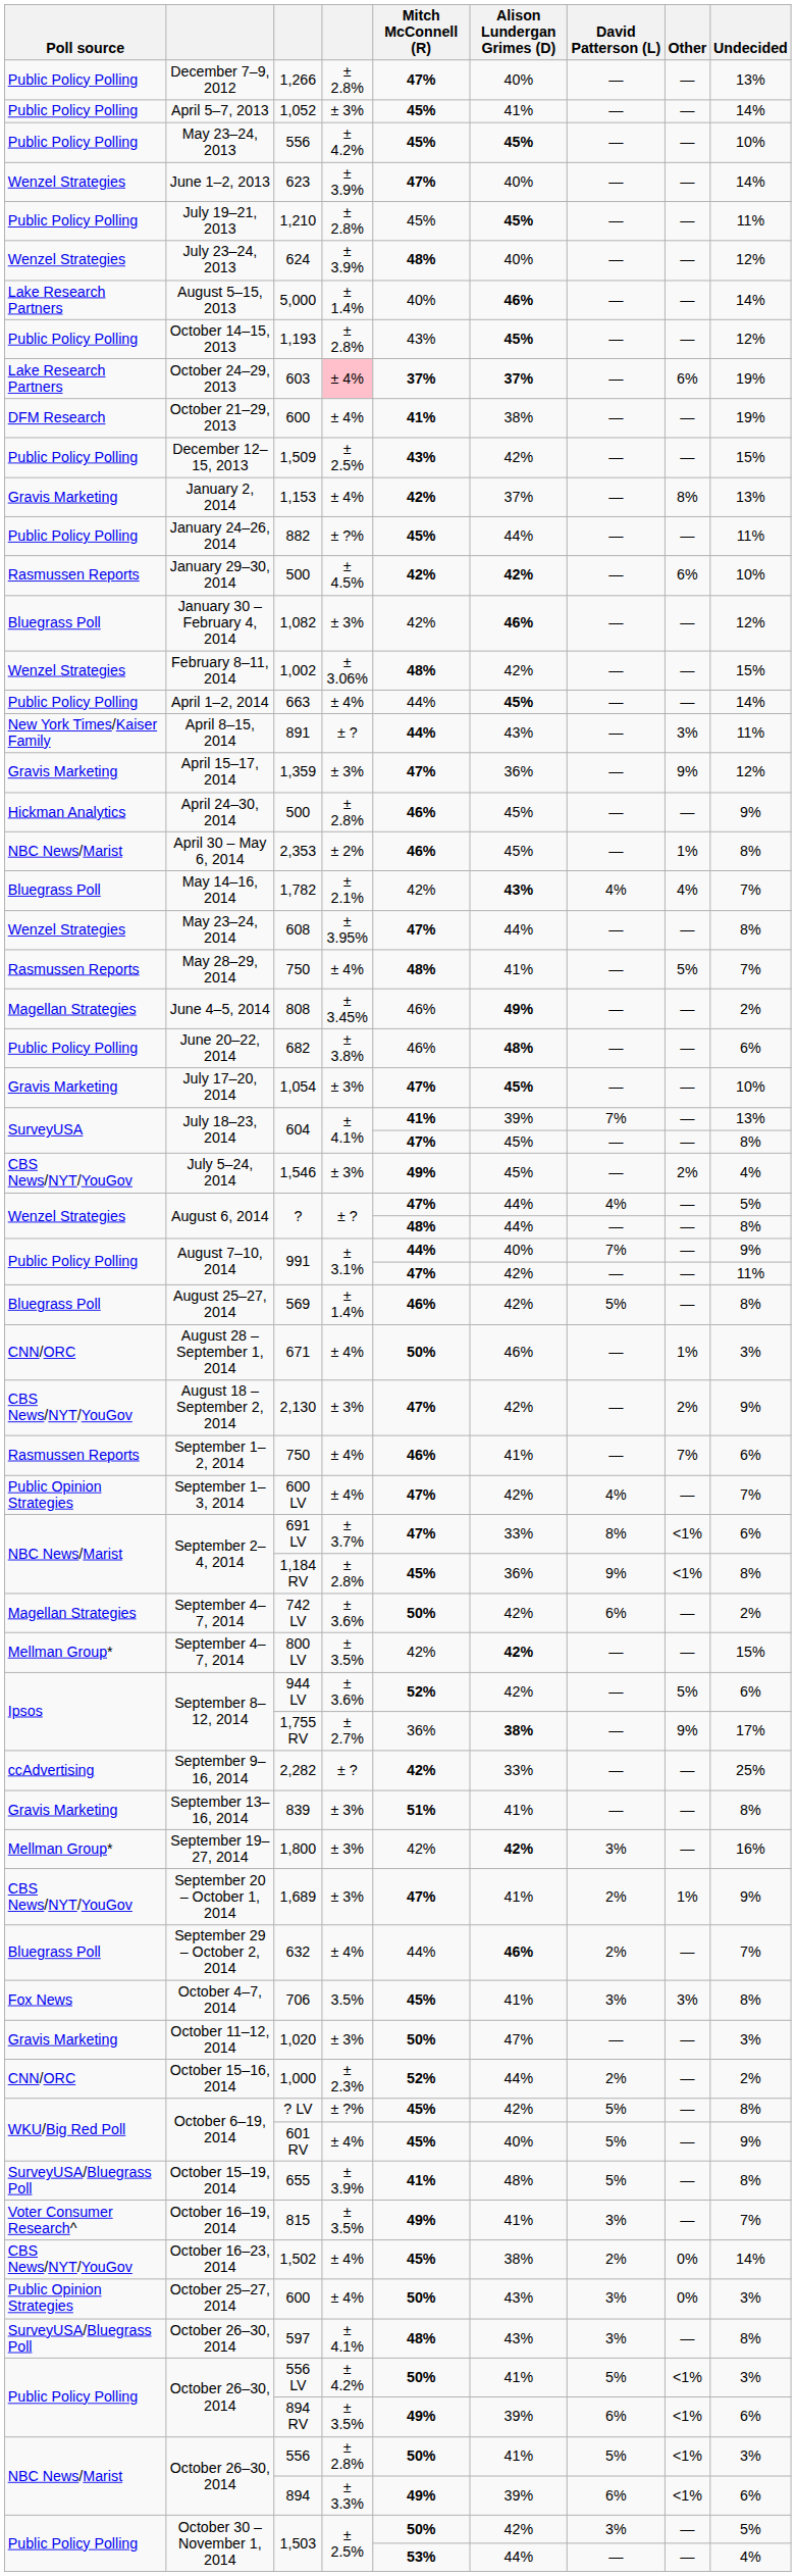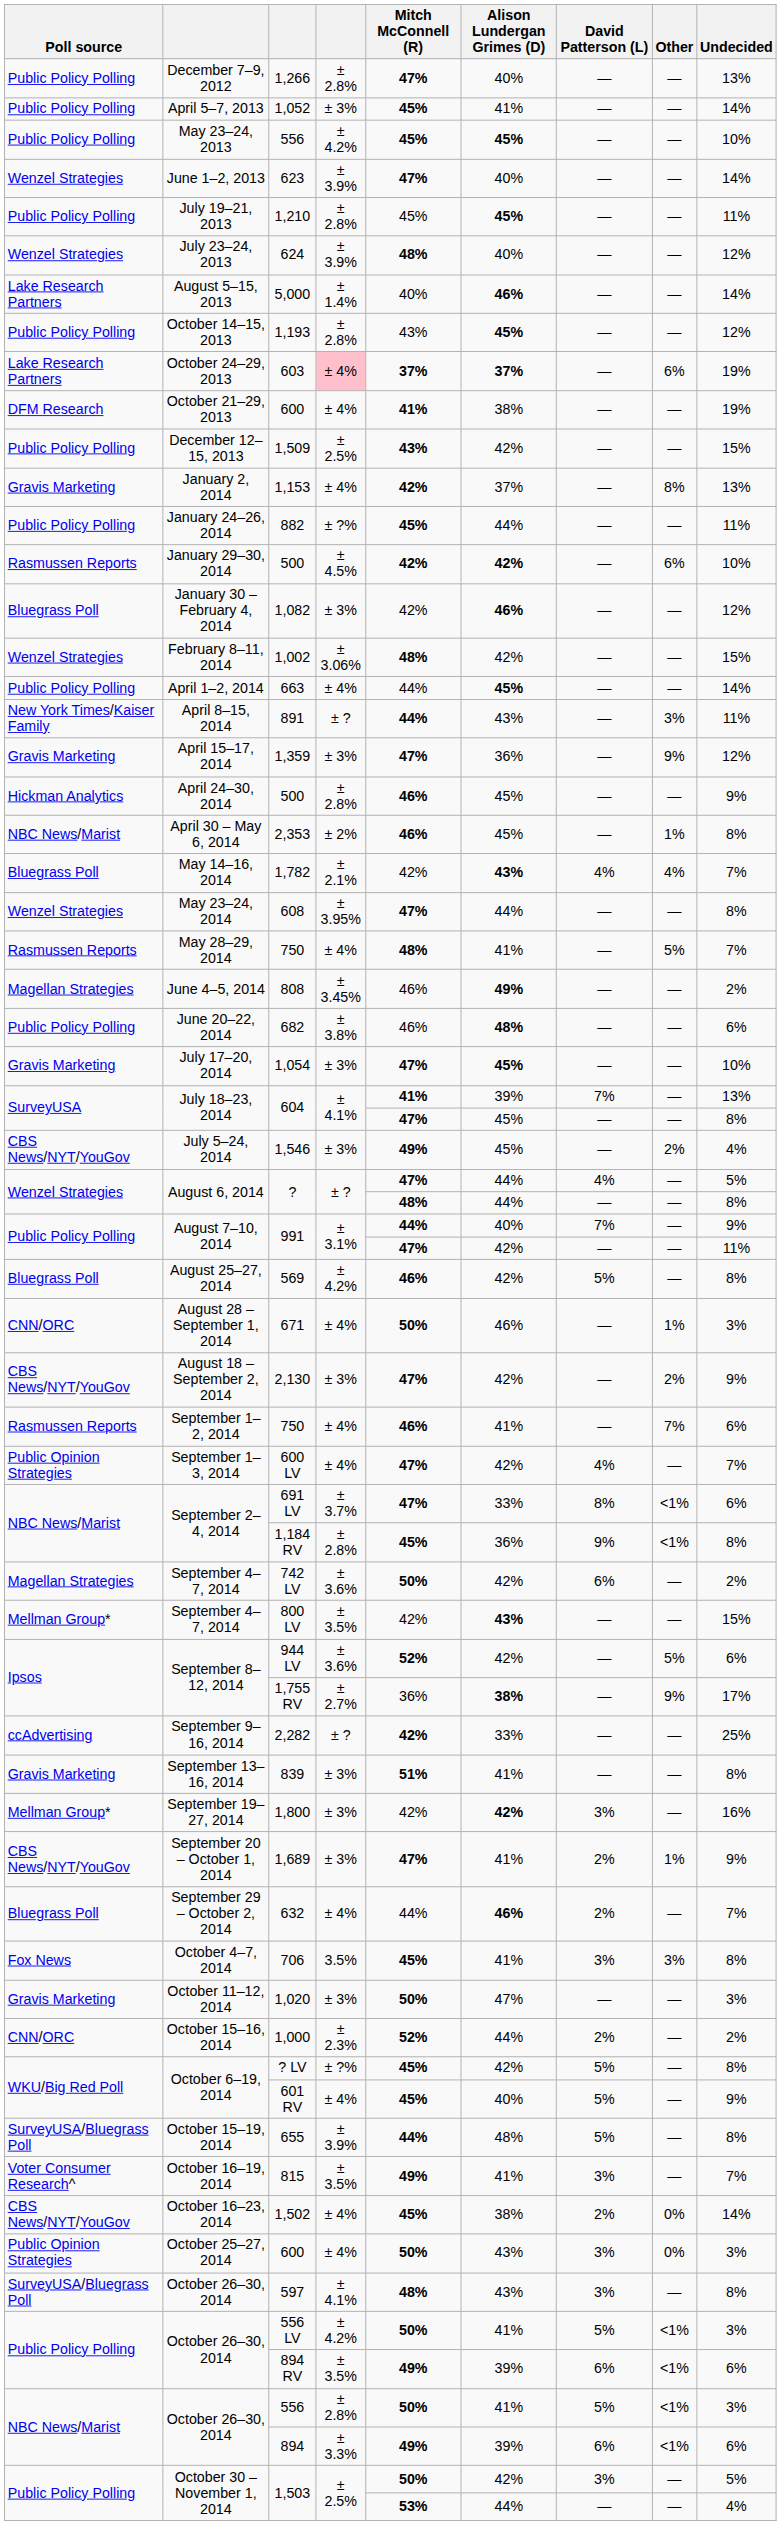 <table class="wikitable" style="text-align:center">
 <tr valign= bottom>
 <th>Poll source</th>
 <th></th>
 <th></th>
 <th></th>
 <th style="width:100px;">Mitch<br>McConnell (R)</th>
 <th style="width:100px;">Alison<br>Lundergan<br>Grimes (D)</th>
 <th style="width:100px;">David<br>Patterson (L)</th>
 <th>Other</th>
 <th>Undecided</th>
 </tr>
 <tr>
 <td align=left><a href='#'>Public Policy Polling</a></td>
 <td>December 7–9, 2012</td>
 <td>1,266</td>
 <td>± 2.8%</td>
 <td><strong>47%</strong></td>
 <td>40%</td>
 <td>—</td>
 <td>—</td>
 <td>13%</td>
 </tr>
 <tr>
 <td align=left><a href='#'>Public Policy Polling</a></td>
 <td>April 5–7, 2013</td>
 <td>1,052</td>
 <td>± 3%</td>
 <td><strong>45%</strong></td>
 <td>41%</td>
 <td>—</td>
 <td>—</td>
 <td>14%</td>
 </tr>
 <tr>
 <td align=left><a href='#'>Public Policy Polling</a></td>
 <td>May 23–24, 2013</td>
 <td>556</td>
 <td>± 4.2%</td>
 <td><strong>45%</strong></td>
 <td><strong>45%</strong></td>
 <td>—</td>
 <td>—</td>
 <td>10%</td>
 </tr>
 <tr>
 <td align=left><a href='#'>Wenzel Strategies</a></td>
 <td>June 1–2, 2013</td>
 <td>623</td>
 <td>± 3.9%</td>
 <td><strong>47%</strong></td>
 <td>40%</td>
 <td>—</td>
 <td>—</td>
 <td>14%</td>
 </tr>
 <tr>
 <td align=left><a href='#'>Public Policy Polling</a></td>
 <td>July 19–21, 2013</td>
 <td>1,210</td>
 <td>± 2.8%</td>
 <td>45%</td>
 <td><strong>45%</strong></td>
 <td>—</td>
 <td>—</td>
 <td>11%</td>
 </tr>
 <tr>
 <td align=left><a href='#'>Wenzel Strategies</a></td>
 <td>July 23–24, 2013</td>
 <td>624</td>
 <td>± 3.9%</td>
 <td><strong>48%</strong></td>
 <td>40%</td>
 <td>—</td>
 <td>—</td>
 <td>12%</td>
 </tr>
 <tr>
 <td align=left><a href='#'>Lake Research Partners</a></td>
 <td>August 5–15, 2013</td>
 <td>5,000</td>
 <td>± 1.4%</td>
 <td>40%</td>
 <td><strong>46%</strong></td>
 <td>—</td>
 <td>—</td>
 <td>14%</td>
 </tr>
 <tr>
 <td align=left><a href='#'>Public Policy Polling</a></td>
 <td>October 14–15, 2013</td>
 <td>1,193</td>
 <td>± 2.8%</td>
 <td>43%</td>
 <td><strong>45%</strong></td>
 <td>—</td>
 <td>—</td>
 <td>12%</td>
 </tr>
 <tr>
 <td align=left><a href='#'>Lake Research Partners</a></td>
 <td>October 24–29, 2013</td>
 <td>603</td>
 <td style="background: pink;">± 4%</td>
 <td><strong>37%</strong></td>
 <td><strong>37%</strong></td>
 <td>—</td>
 <td>6%</td>
 <td>19%</td>
 </tr>
 <tr>
 <td align=left><a href='#'>DFM Research</a></td>
 <td>October 21–29, 2013</td>
 <td>600</td>
 <td>± 4%</td>
 <td><strong>41%</strong></td>
 <td>38%</td>
 <td>—</td>
 <td>—</td>
 <td>19%</td>
 </tr>
 <tr>
 <td align=left><a href='#'>Public Policy Polling</a></td>
 <td>December 12–15, 2013</td>
 <td>1,509</td>
 <td>± 2.5%</td>
 <td><strong>43%</strong></td>
 <td>42%</td>
 <td>—</td>
 <td>—</td>
 <td>15%</td>
 </tr>
 <tr>
 <td align=left><a href='#'>Gravis Marketing</a></td>
 <td>January 2, 2014</td>
 <td>1,153</td>
 <td>± 4%</td>
 <td><strong>42%</strong></td>
 <td>37%</td>
 <td>—</td>
 <td>8%</td>
 <td>13%</td>
 </tr>
 <tr>
 <td align=left><a href='#'>Public Policy Polling</a></td>
 <td>January 24–26, 2014</td>
 <td>882</td>
 <td>± ?%</td>
 <td><strong>45%</strong></td>
 <td>44%</td>
 <td>—</td>
 <td>—</td>
 <td>11%</td>
 </tr>
 <tr>
 <td align=left><a href='#'>Rasmussen Reports</a></td>
 <td>January 29–30, 2014</td>
 <td>500</td>
 <td>± 4.5%</td>
 <td><strong>42%</strong></td>
 <td><strong>42%</strong></td>
 <td>—</td>
 <td>6%</td>
 <td>10%</td>
 </tr>
 <tr>
 <td align=left><a href='#'>Bluegrass Poll</a></td>
 <td>January 30 – February 4, 2014</td>
 <td>1,082</td>
 <td>± 3%</td>
 <td>42%</td>
 <td><strong>46%</strong></td>
 <td>—</td>
 <td>—</td>
 <td>12%</td>
 </tr>
 <tr>
 <td align=left><a href='#'>Wenzel Strategies</a></td>
 <td>February 8–11, 2014</td>
 <td>1,002</td>
 <td>± 3.06%</td>
 <td><strong>48%</strong></td>
 <td>42%</td>
 <td>—</td>
 <td>—</td>
 <td>15%</td>
 </tr>
 <tr>
 <td align=left><a href='#'>Public Policy Polling</a></td>
 <td>April 1–2, 2014</td>
 <td>663</td>
 <td>± 4%</td>
 <td>44%</td>
 <td><strong>45%</strong></td>
 <td>—</td>
 <td>—</td>
 <td>14%</td>
 </tr>
 <tr>
 <td align=left><a href='#'>New York Times</a>/<a href='#'>Kaiser Family</a></td>
 <td>April 8–15, 2014</td>
 <td>891</td>
 <td>± ?</td>
 <td><strong>44%</strong></td>
 <td>43%</td>
 <td>—</td>
 <td>3%</td>
 <td>11%</td>
 </tr>
 <tr>
 <td align=left><a href='#'>Gravis Marketing</a></td>
 <td>April 15–17, 2014</td>
 <td>1,359</td>
 <td>± 3%</td>
 <td><strong>47%</strong></td>
 <td>36%</td>
 <td>—</td>
 <td>9%</td>
 <td>12%</td>
 </tr>
 <tr>
 <td align=left><a href='#'>Hickman Analytics</a></td>
 <td>April 24–30, 2014</td>
 <td>500</td>
 <td>± 2.8%</td>
 <td><strong>46%</strong></td>
 <td>45%</td>
 <td>—</td>
 <td>—</td>
 <td>9%</td>
 </tr>
 <tr>
 <td align=left><a href='#'>NBC News</a>/<a href='#'>Marist</a></td>
 <td>April 30 – May 6, 2014</td>
 <td>2,353</td>
 <td>± 2%</td>
 <td><strong>46%</strong></td>
 <td>45%</td>
 <td>—</td>
 <td>1%</td>
 <td>8%</td>
 </tr>
 <tr>
 <td align=left><a href='#'>Bluegrass Poll</a></td>
 <td>May 14–16, 2014</td>
 <td>1,782</td>
 <td>± 2.1%</td>
 <td>42%</td>
 <td><strong>43%</strong></td>
 <td>4%</td>
 <td>4%</td>
 <td>7%</td>
 </tr>
 <tr>
 <td align=left><a href='#'>Wenzel Strategies</a></td>
 <td>May 23–24, 2014</td>
 <td>608</td>
 <td>± 3.95%</td>
 <td><strong>47%</strong></td>
 <td>44%</td>
 <td>—</td>
 <td>—</td>
 <td>8%</td>
 </tr>
 <tr>
 <td align=left><a href='#'>Rasmussen Reports</a></td>
 <td>May 28–29, 2014</td>
 <td>750</td>
 <td>± 4%</td>
 <td><strong>48%</strong></td>
 <td>41%</td>
 <td>—</td>
 <td>5%</td>
 <td>7%</td>
 </tr>
 <tr>
 <td align=left><a href='#'>Magellan Strategies</a></td>
 <td>June 4–5, 2014</td>
 <td>808</td>
 <td>± 3.45%</td>
 <td>46%</td>
 <td><strong>49%</strong></td>
 <td>—</td>
 <td>—</td>
 <td>2%</td>
 </tr>
 <tr>
 <td align=left><a href='#'>Public Policy Polling</a></td>
 <td>June 20–22, 2014</td>
 <td>682</td>
 <td>± 3.8%</td>
 <td>46%</td>
 <td><strong>48%</strong></td>
 <td>—</td>
 <td>—</td>
 <td>6%</td>
 </tr>
 <tr>
 <td align=left><a href='#'>Gravis Marketing</a></td>
 <td>July 17–20, 2014</td>
 <td>1,054</td>
 <td>± 3%</td>
 <td><strong>47%</strong></td>
 <td><strong>45%</strong></td>
 <td>—</td>
 <td>—</td>
 <td>10%</td>
 </tr>
 <tr>
 <td align=left rowspan=2><a href='#'>SurveyUSA</a></td>
 <td rowspan=2>July 18–23, 2014</td>
 <td rowspan=2>604</td>
 <td rowspan=2>± 4.1%</td>
 <td><strong>41%</strong></td>
 <td>39%</td>
 <td>7%</td>
 <td>—</td>
 <td>13%</td>
 </tr>
 <tr>
 <td><strong>47%</strong></td>
 <td>45%</td>
 <td>—</td>
 <td>—</td>
 <td>8%</td>
 </tr>
 <tr>
 <td align=left><a href='#'>CBS News</a>/<a href='#'>NYT</a>/<a href='#'>YouGov</a></td>
 <td>July 5–24, 2014</td>
 <td>1,546</td>
 <td>± 3%</td>
 <td><strong>49%</strong></td>
 <td>45%</td>
 <td>—</td>
 <td>2%</td>
 <td>4%</td>
 </tr>
 <tr>
 <td align=left rowspan=2><a href='#'>Wenzel Strategies</a></td>
 <td rowspan=2>August 6, 2014</td>
 <td rowspan=2>?</td>
 <td rowspan=2>± ?</td>
 <td><strong>47%</strong></td>
 <td>44%</td>
 <td>4%</td>
 <td>—</td>
 <td>5%</td>
 </tr>
 <tr>
 <td><strong>48%</strong></td>
 <td>44%</td>
 <td>—</td>
 <td>—</td>
 <td>8%</td>
 </tr>
 <tr>
 <td align=left rowspan=2><a href='#'>Public Policy Polling</a></td>
 <td rowspan=2>August 7–10, 2014</td>
 <td rowspan=2>991</td>
 <td rowspan=2>± 3.1%</td>
 <td><strong>44%</strong></td>
 <td>40%</td>
 <td>7%</td>
 <td>—</td>
 <td>9%</td>
 </tr>
 <tr>
 <td><strong>47%</strong></td>
 <td>42%</td>
 <td>—</td>
 <td>—</td>
 <td>11%</td>
 </tr>
 <tr>
 <td align=left><a href='#'>Bluegrass Poll</a></td>
 <td>August 25–27, 2014</td>
 <td>569</td>
-<td>± 1.4%</td>
+<td>± 4.2%</td>
 <td><strong>46%</strong></td>
 <td>42%</td>
 <td>5%</td>
 <td>—</td>
 <td>8%</td>
 </tr>
 <tr>
 <td align=left><a href='#'>CNN</a>/<a href='#'>ORC</a></td>
 <td>August 28 – September 1, 2014</td>
 <td>671</td>
 <td>± 4%</td>
 <td><strong>50%</strong></td>
 <td>46%</td>
 <td>—</td>
 <td>1%</td>
 <td>3%</td>
 </tr>
 <tr>
 <td align=left><a href='#'>CBS News</a>/<a href='#'>NYT</a>/<a href='#'>YouGov</a></td>
 <td>August 18 – September 2, 2014</td>
 <td>2,130</td>
 <td>± 3%</td>
 <td><strong>47%</strong></td>
 <td>42%</td>
 <td>—</td>
 <td>2%</td>
 <td>9%</td>
 </tr>
 <tr>
 <td align=left><a href='#'>Rasmussen Reports</a></td>
 <td>September 1–2, 2014</td>
 <td>750</td>
 <td>± 4%</td>
 <td><strong>46%</strong></td>
 <td>41%</td>
 <td>—</td>
 <td>7%</td>
 <td>6%</td>
 </tr>
 <tr>
 <td align=left><a href='#'>Public Opinion Strategies</a></td>
 <td>September 1–3, 2014</td>
 <td>600 LV</td>
 <td>± 4%</td>
 <td><strong>47%</strong></td>
 <td>42%</td>
 <td>4%</td>
 <td>—</td>
 <td>7%</td>
 </tr>
 <tr>
 <td align=left rowspan=2><a href='#'>NBC News</a>/<a href='#'>Marist</a></td>
 <td rowspan=2>September 2–4, 2014</td>
 <td>691 LV</td>
 <td>± 3.7%</td>
 <td><strong>47%</strong></td>
 <td>33%</td>
 <td>8%</td>
 <td><1%</td>
 <td>6%</td>
 </tr>
 <tr>
 <td>1,184 RV</td>
 <td>± 2.8%</td>
 <td><strong>45%</strong></td>
 <td>36%</td>
 <td>9%</td>
 <td><1%</td>
 <td>8%</td>
 </tr>
 <tr>
 <td align=left><a href='#'>Magellan Strategies</a></td>
 <td>September 4–7, 2014</td>
 <td>742 LV</td>
 <td>± 3.6%</td>
 <td><strong>50%</strong></td>
 <td>42%</td>
 <td>6%</td>
 <td>—</td>
 <td>2%</td>
 </tr>
 <tr>
 <td align=left><a href='#'>Mellman Group</a>*</td>
 <td>September 4–7, 2014</td>
 <td>800 LV</td>
 <td>± 3.5%</td>
 <td>42%</td>
-<td><strong>42%</strong></td>
+<td><strong>43%</strong></td>
 <td>—</td>
 <td>—</td>
 <td>15%</td>
 </tr>
 <tr>
 <td align=left rowspan=2><a href='#'>Ipsos</a></td>
 <td rowspan=2>September 8–12, 2014</td>
 <td>944 LV</td>
 <td>± 3.6%</td>
 <td><strong>52%</strong></td>
 <td>42%</td>
 <td>—</td>
 <td>5%</td>
 <td>6%</td>
 </tr>
 <tr>
 <td>1,755 RV</td>
 <td>± 2.7%</td>
 <td>36%</td>
 <td><strong>38%</strong></td>
 <td>—</td>
 <td>9%</td>
 <td>17%</td>
 </tr>
 <tr>
 <td align=left><a href='#'>ccAdvertising</a></td>
 <td>September 9–16, 2014</td>
 <td>2,282</td>
 <td>± ?</td>
 <td><strong>42%</strong></td>
 <td>33%</td>
 <td>—</td>
 <td>—</td>
 <td>25%</td>
 </tr>
 <tr>
 <td align=left><a href='#'>Gravis Marketing</a></td>
 <td>September 13–16, 2014</td>
 <td>839</td>
 <td>± 3%</td>
 <td><strong>51%</strong></td>
 <td>41%</td>
 <td>—</td>
 <td>—</td>
 <td>8%</td>
 </tr>
 <tr>
 <td align=left><a href='#'>Mellman Group</a>*</td>
 <td>September 19–27, 2014</td>
 <td>1,800</td>
 <td>± 3%</td>
 <td>42%</td>
 <td><strong>42%</strong></td>
 <td>3%</td>
 <td>—</td>
 <td>16%</td>
 </tr>
 <tr>
 <td align=left><a href='#'>CBS News</a>/<a href='#'>NYT</a>/<a href='#'>YouGov</a></td>
 <td>September 20 – October 1, 2014</td>
 <td>1,689</td>
 <td>± 3%</td>
 <td><strong>47%</strong></td>
 <td>41%</td>
 <td>2%</td>
 <td>1%</td>
 <td>9%</td>
 </tr>
 <tr>
 <td align=left><a href='#'>Bluegrass Poll</a></td>
 <td>September 29 – October 2, 2014</td>
 <td>632</td>
 <td>± 4%</td>
 <td>44%</td>
 <td><strong>46%</strong></td>
 <td>2%</td>
 <td>—</td>
 <td>7%</td>
 </tr>
 <tr>
 <td align=left><a href='#'>Fox News</a></td>
 <td>October 4–7, 2014</td>
 <td>706</td>
 <td>3.5%</td>
 <td><strong>45%</strong></td>
 <td>41%</td>
 <td>3%</td>
 <td>3%</td>
 <td>8%</td>
 </tr>
 <tr>
 <td align=left><a href='#'>Gravis Marketing</a></td>
 <td>October 11–12, 2014</td>
 <td>1,020</td>
 <td>± 3%</td>
 <td><strong>50%</strong></td>
 <td>47%</td>
 <td>—</td>
 <td>—</td>
 <td>3%</td>
 </tr>
 <tr>
 <td align=left><a href='#'>CNN</a>/<a href='#'>ORC</a></td>
 <td>October 15–16, 2014</td>
 <td>1,000</td>
 <td>± 2.3%</td>
 <td><strong>52%</strong></td>
 <td>44%</td>
 <td>2%</td>
 <td>—</td>
 <td>2%</td>
 </tr>
 <tr>
 <td align=left rowspan=2><a href='#'>WKU</a>/<a href='#'>Big Red Poll</a></td>
 <td rowspan=2>October 6–19, 2014</td>
 <td>? LV</td>
 <td>± ?%</td>
 <td><strong>45%</strong></td>
 <td>42%</td>
 <td>5%</td>
 <td>—</td>
 <td>8%</td>
 </tr>
 <tr>
 <td>601 RV</td>
 <td>± 4%</td>
 <td><strong>45%</strong></td>
 <td>40%</td>
 <td>5%</td>
 <td>—</td>
 <td>9%</td>
 </tr>
 <tr>
 <td align=left><a href='#'>SurveyUSA</a>/<a href='#'>Bluegrass Poll</a></td>
 <td>October 15–19, 2014</td>
 <td>655</td>
 <td>± 3.9%</td>
-<td><strong>41%</strong></td>
+<td><strong>44%</strong></td>
 <td>48%</td>
 <td>5%</td>
 <td>—</td>
 <td>8%</td>
 </tr>
 <tr>
 <td align=left><a href='#'>Voter Consumer Research</a>^</td>
 <td>October 16–19, 2014</td>
 <td>815</td>
 <td>± 3.5%</td>
 <td><strong>49%</strong></td>
 <td>41%</td>
 <td>3%</td>
 <td>—</td>
 <td>7%</td>
 </tr>
 <tr>
 <td align=left><a href='#'>CBS News</a>/<a href='#'>NYT</a>/<a href='#'>YouGov</a></td>
 <td>October 16–23, 2014</td>
 <td>1,502</td>
 <td>± 4%</td>
 <td><strong>45%</strong></td>
 <td>38%</td>
 <td>2%</td>
 <td>0%</td>
 <td>14%</td>
 </tr>
 <tr>
 <td align=left><a href='#'>Public Opinion Strategies</a></td>
 <td>October 25–27, 2014</td>
 <td>600</td>
 <td>± 4%</td>
 <td><strong>50%</strong></td>
 <td>43%</td>
 <td>3%</td>
 <td>0%</td>
 <td>3%</td>
 </tr>
 <tr>
 <td align=left><a href='#'>SurveyUSA</a>/<a href='#'>Bluegrass Poll</a></td>
 <td>October 26–30, 2014</td>
 <td>597</td>
 <td>± 4.1%</td>
 <td><strong>48%</strong></td>
 <td>43%</td>
 <td>3%</td>
 <td>—</td>
 <td>8%</td>
 </tr>
 <tr>
 <td align=left rowspan=2><a href='#'>Public Policy Polling</a></td>
 <td rowspan=2>October 26–30, 2014</td>
 <td>556 LV</td>
 <td>± 4.2%</td>
 <td><strong>50%</strong></td>
 <td>41%</td>
 <td>5%</td>
 <td><1%</td>
 <td>3%</td>
 </tr>
 <tr>
 <td>894 RV</td>
 <td>± 3.5%</td>
 <td><strong>49%</strong></td>
 <td>39%</td>
 <td>6%</td>
 <td><1%</td>
 <td>6%</td>
 </tr>
 <tr>
 <td align=left rowspan=2><a href='#'>NBC News</a>/<a href='#'>Marist</a></td>
 <td rowspan=2>October 26–30, 2014</td>
 <td>556</td>
 <td>± 2.8%</td>
 <td><strong>50%</strong></td>
 <td>41%</td>
 <td>5%</td>
 <td><1%</td>
 <td>3%</td>
 </tr>
 <tr>
 <td>894</td>
 <td>± 3.3%</td>
 <td><strong>49%</strong></td>
 <td>39%</td>
 <td>6%</td>
 <td><1%</td>
 <td>6%</td>
 </tr>
 <tr>
 <td align=left rowspan=2><a href='#'>Public Policy Polling</a></td>
 <td rowspan=2>October 30 – November 1, 2014</td>
 <td rowspan=2>1,503</td>
 <td rowspan=2>± 2.5%</td>
 <td><strong>50%</strong></td>
 <td>42%</td>
 <td>3%</td>
 <td>—</td>
 <td>5%</td>
 </tr>
 <tr>
 <td><strong>53%</strong></td>
 <td>44%</td>
 <td>—</td>
 <td>—</td>
 <td>4%</td>
 </tr>
 </table>
